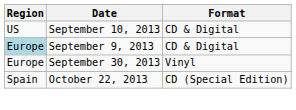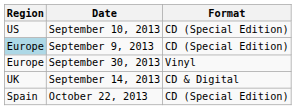 <table class="wikitable">
 <tr>
 <th>Region</th>
 <th>Date</th>
 <th>Format</th>
 </tr>
 <tr>
 <td>US</td>
 <td>September 10, 2013</td>
-<td>CD & Digital</td>
+<td>CD (Special Edition)</td>
 </tr>
 <tr>
 <td style="background: lightblue;">Europe</td>
 <td>September 9, 2013</td>
-<td>CD & Digital</td>
+<td>CD (Special Edition)</td>
 </tr>
 <tr>
 <td>Europe</td>
 <td>September 30, 2013</td>
 <td>Vinyl</td>
 </tr>
 <tr>
+<td>UK</td>
+<td>September 14, 2013</td>
+<td>CD & Digital</td>
+</tr>
+<tr>
 <td>Spain</td>
 <td>October 22, 2013</td>
 <td>CD (Special Edition)</td>
 </tr>
 </table>
